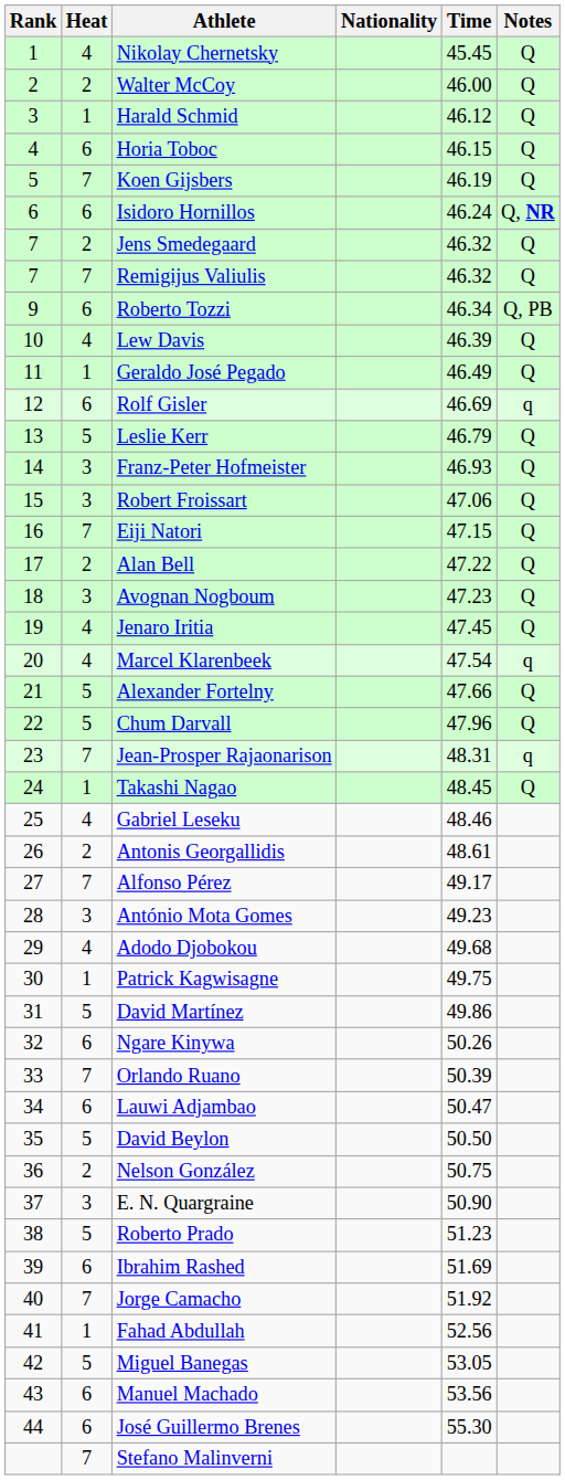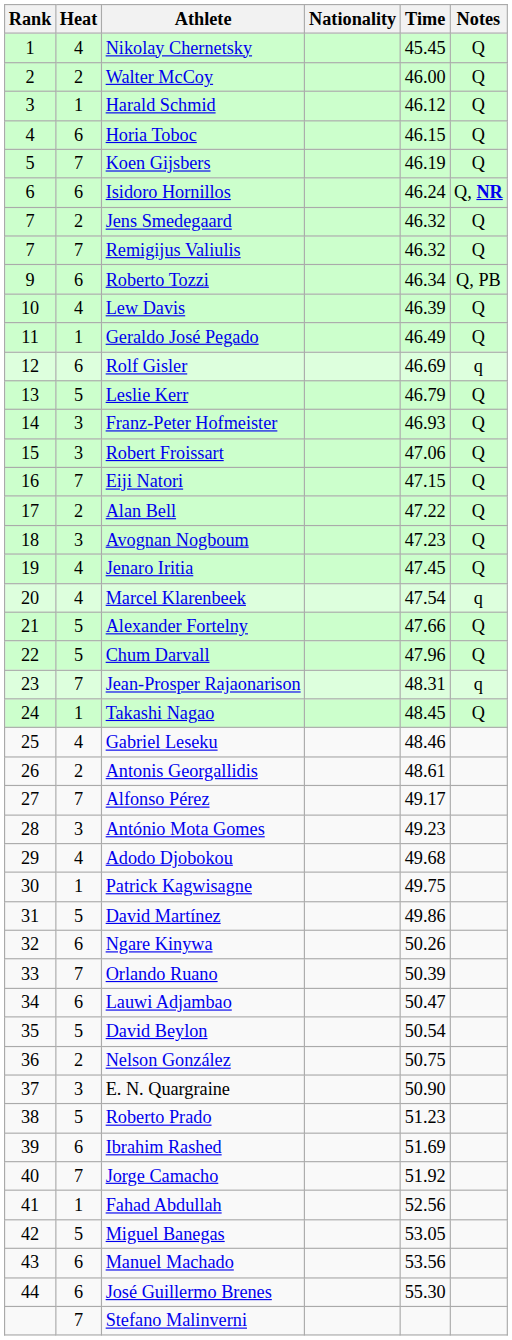 <table class="wikitable sortable" style="text-align:center">
 <tr>
 <th>Rank</th>
 <th>Heat</th>
 <th>Athlete</th>
 <th>Nationality</th>
 <th>Time</th>
 <th>Notes</th>
 </tr>
 <tr bgcolor=ccffcc>
 <td>1</td>
 <td>4</td>
 <td align=left><a href='#'>Nikolay Chernetsky</a></td>
 <td align=left></td>
 <td>45.45</td>
 <td>Q</td>
 </tr>
 <tr bgcolor=ccffcc>
 <td>2</td>
 <td>2</td>
 <td align=left><a href='#'>Walter McCoy</a></td>
 <td align=left></td>
 <td>46.00</td>
 <td>Q</td>
 </tr>
 <tr bgcolor=ccffcc>
 <td>3</td>
 <td>1</td>
 <td align=left><a href='#'>Harald Schmid</a></td>
 <td align=left></td>
 <td>46.12</td>
 <td>Q</td>
 </tr>
 <tr bgcolor=ccffcc>
 <td>4</td>
 <td>6</td>
 <td align=left><a href='#'>Horia Toboc</a></td>
 <td align=left></td>
 <td>46.15</td>
 <td>Q</td>
 </tr>
 <tr bgcolor=ccffcc>
 <td>5</td>
 <td>7</td>
 <td align=left><a href='#'>Koen Gijsbers</a></td>
 <td align=left></td>
 <td>46.19</td>
 <td>Q</td>
 </tr>
 <tr bgcolor=ccffcc>
 <td>6</td>
 <td>6</td>
 <td align=left><a href='#'>Isidoro Hornillos</a></td>
 <td align=left></td>
 <td>46.24</td>
 <td>Q, <strong><a href='#'>NR</a></strong></td>
 </tr>
 <tr bgcolor=ccffcc>
 <td>7</td>
 <td>2</td>
 <td align=left><a href='#'>Jens Smedegaard</a></td>
 <td align=left></td>
 <td>46.32</td>
 <td>Q</td>
 </tr>
 <tr bgcolor=ccffcc>
 <td>7</td>
 <td>7</td>
 <td align=left><a href='#'>Remigijus Valiulis</a></td>
 <td align=left></td>
 <td>46.32</td>
 <td>Q</td>
 </tr>
 <tr bgcolor=ccffcc>
 <td>9</td>
 <td>6</td>
 <td align=left><a href='#'>Roberto Tozzi</a></td>
 <td align=left></td>
 <td>46.34</td>
 <td>Q, PB</td>
 </tr>
 <tr bgcolor=ccffcc>
 <td>10</td>
 <td>4</td>
 <td align=left><a href='#'>Lew Davis</a></td>
 <td align=left></td>
 <td>46.39</td>
 <td>Q</td>
 </tr>
 <tr bgcolor=ccffcc>
 <td>11</td>
 <td>1</td>
 <td align=left><a href='#'>Geraldo José Pegado</a></td>
 <td align=left></td>
 <td>46.49</td>
 <td>Q</td>
 </tr>
 <tr bgcolor=ddffdd>
 <td>12</td>
 <td>6</td>
 <td align=left><a href='#'>Rolf Gisler</a></td>
 <td align=left></td>
 <td>46.69</td>
 <td>q</td>
 </tr>
 <tr bgcolor=ccffcc>
 <td>13</td>
 <td>5</td>
 <td align=left><a href='#'>Leslie Kerr</a></td>
 <td align=left></td>
 <td>46.79</td>
 <td>Q</td>
 </tr>
 <tr bgcolor=ccffcc>
 <td>14</td>
 <td>3</td>
 <td align=left><a href='#'>Franz-Peter Hofmeister</a></td>
 <td align=left></td>
 <td>46.93</td>
 <td>Q</td>
 </tr>
 <tr bgcolor=ccffcc>
 <td>15</td>
 <td>3</td>
 <td align=left><a href='#'>Robert Froissart</a></td>
 <td align=left></td>
 <td>47.06</td>
 <td>Q</td>
 </tr>
 <tr bgcolor=ccffcc>
 <td>16</td>
 <td>7</td>
 <td align=left><a href='#'>Eiji Natori</a></td>
 <td align=left></td>
 <td>47.15</td>
 <td>Q</td>
 </tr>
 <tr bgcolor=ccffcc>
 <td>17</td>
 <td>2</td>
 <td align=left><a href='#'>Alan Bell</a></td>
 <td align=left></td>
 <td>47.22</td>
 <td>Q</td>
 </tr>
 <tr bgcolor=ccffcc>
 <td>18</td>
 <td>3</td>
 <td align=left><a href='#'>Avognan Nogboum</a></td>
 <td align=left></td>
 <td>47.23</td>
 <td>Q</td>
 </tr>
 <tr bgcolor=ccffcc>
 <td>19</td>
 <td>4</td>
 <td align=left><a href='#'>Jenaro Iritia</a></td>
 <td align=left></td>
 <td>47.45</td>
 <td>Q</td>
 </tr>
 <tr bgcolor=ddffdd>
 <td>20</td>
 <td>4</td>
 <td align=left><a href='#'>Marcel Klarenbeek</a></td>
 <td align=left></td>
 <td>47.54</td>
 <td>q</td>
 </tr>
 <tr bgcolor=ccffcc>
 <td>21</td>
 <td>5</td>
 <td align=left><a href='#'>Alexander Fortelny</a></td>
 <td align=left></td>
 <td>47.66</td>
 <td>Q</td>
 </tr>
 <tr bgcolor=ccffcc>
 <td>22</td>
 <td>5</td>
 <td align=left><a href='#'>Chum Darvall</a></td>
 <td align=left></td>
 <td>47.96</td>
 <td>Q</td>
 </tr>
 <tr bgcolor=ddffdd>
 <td>23</td>
 <td>7</td>
 <td align=left><a href='#'>Jean-Prosper Rajaonarison</a></td>
 <td align=left></td>
 <td>48.31</td>
 <td>q</td>
 </tr>
 <tr bgcolor=ccffcc>
 <td>24</td>
 <td>1</td>
 <td align=left><a href='#'>Takashi Nagao</a></td>
 <td align=left></td>
 <td>48.45</td>
 <td>Q</td>
 </tr>
 <tr>
 <td>25</td>
 <td>4</td>
 <td align=left><a href='#'>Gabriel Leseku</a></td>
 <td align=left></td>
 <td>48.46</td>
 <td></td>
 </tr>
 <tr>
 <td>26</td>
 <td>2</td>
 <td align=left><a href='#'>Antonis Georgallidis</a></td>
 <td align=left></td>
 <td>48.61</td>
 <td></td>
 </tr>
 <tr>
 <td>27</td>
 <td>7</td>
 <td align=left><a href='#'>Alfonso Pérez</a></td>
 <td align=left></td>
 <td>49.17</td>
 <td></td>
 </tr>
 <tr>
 <td>28</td>
 <td>3</td>
 <td align=left><a href='#'>António Mota Gomes</a></td>
 <td align=left></td>
 <td>49.23</td>
 <td></td>
 </tr>
 <tr>
 <td>29</td>
 <td>4</td>
 <td align=left><a href='#'>Adodo Djobokou</a></td>
 <td align=left></td>
 <td>49.68</td>
 <td></td>
 </tr>
 <tr>
 <td>30</td>
 <td>1</td>
 <td align=left><a href='#'>Patrick Kagwisagne</a></td>
 <td align=left></td>
 <td>49.75</td>
 <td></td>
 </tr>
 <tr>
 <td>31</td>
 <td>5</td>
 <td align=left><a href='#'>David Martínez</a></td>
 <td align=left></td>
 <td>49.86</td>
 <td></td>
 </tr>
 <tr>
 <td>32</td>
 <td>6</td>
 <td align=left><a href='#'>Ngare Kinywa</a></td>
 <td align=left></td>
 <td>50.26</td>
 <td></td>
 </tr>
 <tr>
 <td>33</td>
 <td>7</td>
 <td align=left><a href='#'>Orlando Ruano</a></td>
 <td align=left></td>
 <td>50.39</td>
 <td></td>
 </tr>
 <tr>
 <td>34</td>
 <td>6</td>
 <td align=left><a href='#'>Lauwi Adjambao</a></td>
 <td align=left></td>
 <td>50.47</td>
 <td></td>
 </tr>
 <tr>
 <td>35</td>
 <td>5</td>
 <td align=left><a href='#'>David Beylon</a></td>
 <td align=left></td>
-<td>50.50</td>
+<td>50.54</td>
 <td></td>
 </tr>
 <tr>
 <td>36</td>
 <td>2</td>
 <td align=left><a href='#'>Nelson González</a></td>
 <td align=left></td>
 <td>50.75</td>
 <td></td>
 </tr>
 <tr>
 <td>37</td>
 <td>3</td>
 <td align=left>E. N. Quargraine</td>
 <td align=left></td>
 <td>50.90</td>
 <td></td>
 </tr>
 <tr>
 <td>38</td>
 <td>5</td>
 <td align=left><a href='#'>Roberto Prado</a></td>
 <td align=left></td>
 <td>51.23</td>
 <td></td>
 </tr>
 <tr>
 <td>39</td>
 <td>6</td>
 <td align=left><a href='#'>Ibrahim Rashed</a></td>
 <td align=left></td>
 <td>51.69</td>
 <td></td>
 </tr>
 <tr>
 <td>40</td>
 <td>7</td>
 <td align=left><a href='#'>Jorge Camacho</a></td>
 <td align=left></td>
 <td>51.92</td>
 <td></td>
 </tr>
 <tr>
 <td>41</td>
 <td>1</td>
 <td align=left><a href='#'>Fahad Abdullah</a></td>
 <td align=left></td>
 <td>52.56</td>
 <td></td>
 </tr>
 <tr>
 <td>42</td>
 <td>5</td>
 <td align=left><a href='#'>Miguel Banegas</a></td>
 <td align=left></td>
 <td>53.05</td>
 <td></td>
 </tr>
 <tr>
 <td>43</td>
 <td>6</td>
 <td align=left><a href='#'>Manuel Machado</a></td>
 <td align=left></td>
 <td>53.56</td>
 <td></td>
 </tr>
 <tr>
 <td>44</td>
 <td>6</td>
 <td align=left><a href='#'>José Guillermo Brenes</a></td>
 <td align=left></td>
 <td>55.30</td>
 <td></td>
 </tr>
 <tr>
 <td></td>
 <td>7</td>
 <td align=left><a href='#'>Stefano Malinverni</a></td>
 <td align=left></td>
 <td></td>
 <td></td>
 </tr>
 </table>
